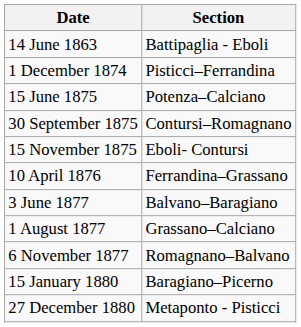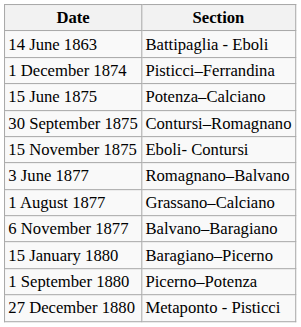 <table class="wikitable">
 <tr>
 <th>Date</th>
 <th>Section</th>
 </tr>
 <tr>
 <td>14 June 1863</td>
 <td>Battipaglia - Eboli</td>
 </tr>
 <tr>
 <td>1 December 1874</td>
 <td>Pisticci–Ferrandina</td>
 </tr>
 <tr>
 <td>15 June 1875</td>
 <td>Potenza–Calciano</td>
 </tr>
 <tr>
 <td>30 September 1875</td>
 <td>Contursi–Romagnano</td>
 </tr>
 <tr>
 <td>15 November 1875</td>
 <td>Eboli- Contursi</td>
 </tr>
 <tr>
-<td>10 April 1876</td>
-<td>Ferrandina–Grassano</td>
-</tr>
-<tr>
 <td>3 June 1877</td>
-<td>Balvano–Baragiano</td>
+<td>Romagnano–Balvano</td>
 </tr>
 <tr>
 <td>1 August 1877</td>
 <td>Grassano–Calciano</td>
 </tr>
 <tr>
 <td>6 November 1877</td>
-<td>Romagnano–Balvano</td>
+<td>Balvano–Baragiano</td>
 </tr>
 <tr>
 <td>15 January 1880</td>
 <td>Baragiano–Picerno</td>
 </tr>
 <tr>
+<td>1 September 1880</td>
+<td>Picerno–Potenza</td>
+</tr>
+<tr>
 <td>27 December 1880</td>
 <td>Metaponto - Pisticci</td>
 </tr>
 </table>
